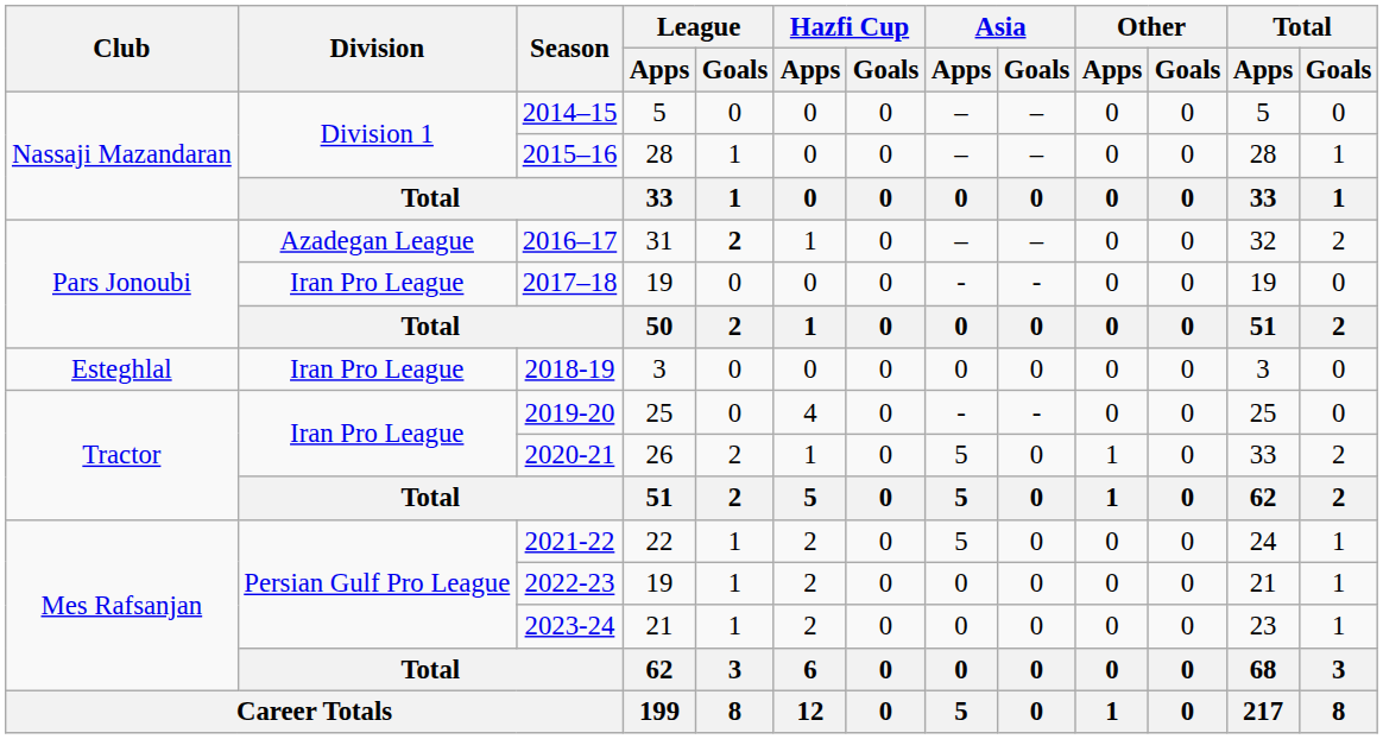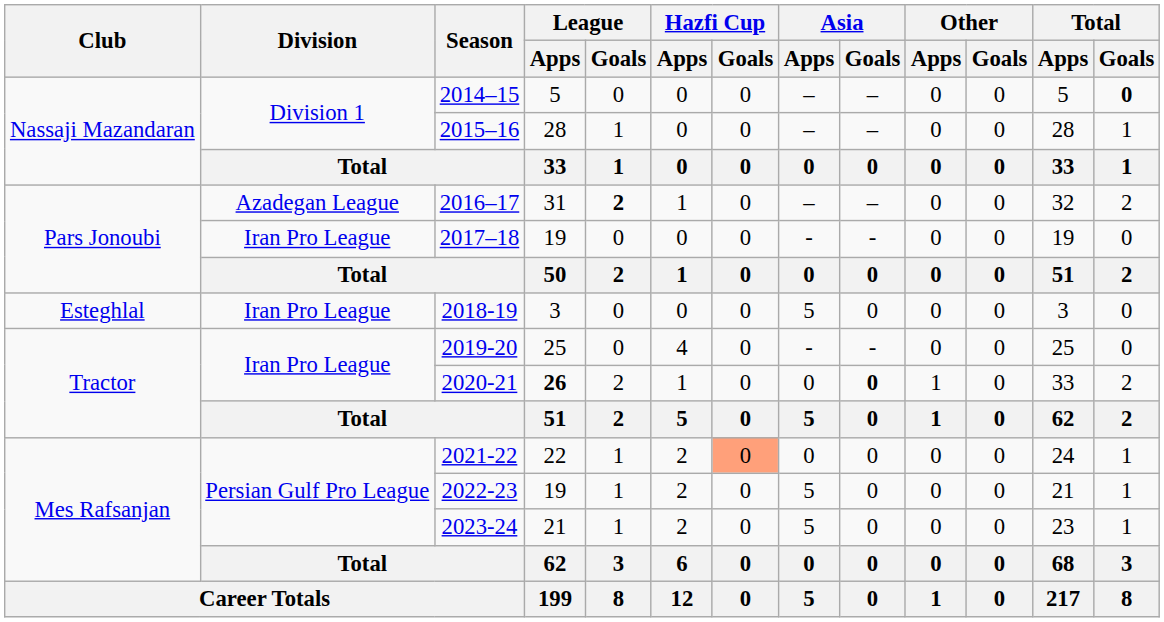 <table class="wikitable" style="text-align: center;">
 <tr>
 <th rowspan="2">Club</th>
 <th rowspan="2">Division</th>
 <th rowspan="2">Season</th>
 <th colspan="2">League</th>
 <th colspan="2"><a href='#'>Hazfi Cup</a></th>
 <th colspan="2"><a href='#'>Asia</a></th>
 <th colspan=2>Other</th>
 <th colspan="2">Total</th>
 </tr>
 <tr>
 <th>Apps</th>
 <th>Goals</th>
 <th>Apps</th>
 <th>Goals</th>
 <th>Apps</th>
 <th>Goals</th>
 <th>Apps</th>
 <th>Goals</th>
 <th>Apps</th>
 <th>Goals</th>
 </tr>
 <tr>
 <td rowspan="3"><a href='#'>Nassaji Mazandaran</a></td>
 <td rowspan="2"><a href='#'>Division 1</a></td>
 <td><a href='#'>2014–15</a></td>
 <td>5</td>
 <td>0</td>
 <td>0</td>
 <td>0</td>
 <td>–</td>
 <td>–</td>
 <td>0</td>
 <td>0</td>
 <td>5</td>
-<td>0</td>
+<td><strong>0</strong></td>
 </tr>
 <tr>
 <td><a href='#'>2015–16</a></td>
 <td>28</td>
 <td>1</td>
 <td>0</td>
 <td>0</td>
 <td>–</td>
 <td>–</td>
 <td>0</td>
 <td>0</td>
 <td>28</td>
 <td>1</td>
 </tr>
 <tr>
 <th colspan=2>Total</th>
 <th>33</th>
 <th>1</th>
 <th>0</th>
 <th>0</th>
 <th>0</th>
 <th>0</th>
 <th>0</th>
 <th>0</th>
 <th>33</th>
 <th>1</th>
 </tr>
 <tr>
 <td rowspan="3"><a href='#'>Pars Jonoubi</a></td>
 <td><a href='#'>Azadegan League</a></td>
 <td><a href='#'>2016–17</a></td>
 <td>31</td>
 <td><strong>2</strong></td>
 <td>1</td>
 <td>0</td>
 <td>–</td>
 <td>–</td>
 <td>0</td>
 <td>0</td>
 <td>32</td>
 <td>2</td>
 </tr>
 <tr>
 <td rowspan="1"><a href='#'>Iran Pro League</a></td>
 <td><a href='#'>2017–18</a></td>
 <td>19</td>
 <td>0</td>
 <td>0</td>
 <td>0</td>
 <td>-</td>
 <td>-</td>
 <td>0</td>
 <td>0</td>
 <td>19</td>
 <td>0</td>
 </tr>
 <tr>
 <th colspan=2>Total</th>
 <th>50</th>
 <th>2</th>
 <th>1</th>
 <th>0</th>
 <th>0</th>
 <th>0</th>
 <th>0</th>
 <th>0</th>
 <th>51</th>
 <th>2</th>
 </tr>
 <tr>
 <td><a href='#'>Esteghlal</a></td>
 <td><a href='#'>Iran Pro League</a></td>
 <td><a href='#'>2018-19</a></td>
 <td>3</td>
 <td>0</td>
 <td>0</td>
 <td>0</td>
-<td>0</td>
+<td>5</td>
 <td>0</td>
 <td>0</td>
 <td>0</td>
 <td>3</td>
 <td>0</td>
 </tr>
 <tr>
 <td rowspan="3"><a href='#'>Tractor</a></td>
 <td rowspan="2"><a href='#'>Iran Pro League</a></td>
 <td><a href='#'>2019-20</a></td>
 <td>25</td>
 <td>0</td>
 <td>4</td>
 <td>0</td>
 <td>-</td>
 <td>-</td>
 <td>0</td>
 <td>0</td>
 <td>25</td>
 <td>0</td>
 </tr>
 <tr>
 <td><a href='#'>2020-21</a></td>
-<td>26</td>
+<td><strong>26</strong></td>
 <td>2</td>
 <td>1</td>
 <td>0</td>
-<td>5</td>
 <td>0</td>
+<td><strong>0</strong></td>
 <td>1</td>
 <td>0</td>
 <td>33</td>
 <td>2</td>
 </tr>
 <tr>
 <th colspan=2>Total</th>
 <th>51</th>
 <th>2</th>
 <th>5</th>
 <th>0</th>
 <th>5</th>
 <th>0</th>
 <th>1</th>
 <th>0</th>
 <th>62</th>
 <th>2</th>
 </tr>
 <tr>
 <td rowspan="4"><a href='#'>Mes Rafsanjan</a></td>
 <td rowspan="3"><a href='#'>Persian Gulf Pro League</a></td>
 <td><a href='#'>2021-22</a></td>
 <td>22</td>
 <td>1</td>
 <td>2</td>
+<td style="background: lightsalmon;">0</td>
 <td>0</td>
-<td>5</td>
 <td>0</td>
 <td>0</td>
 <td>0</td>
 <td>24</td>
 <td>1</td>
 </tr>
 <tr>
 <td><a href='#'>2022-23</a></td>
 <td>19</td>
 <td>1</td>
 <td>2</td>
 <td>0</td>
-<td>0</td>
+<td>5</td>
 <td>0</td>
 <td>0</td>
 <td>0</td>
 <td>21</td>
 <td>1</td>
 </tr>
 <tr>
 <td><a href='#'>2023-24</a></td>
 <td>21</td>
 <td>1</td>
 <td>2</td>
 <td>0</td>
-<td>0</td>
+<td>5</td>
 <td>0</td>
 <td>0</td>
 <td>0</td>
 <td>23</td>
 <td>1</td>
 </tr>
 <tr>
 <th colspan=2>Total</th>
 <th>62</th>
 <th>3</th>
 <th>6</th>
 <th>0</th>
 <th>0</th>
 <th>0</th>
 <th>0</th>
 <th>0</th>
 <th>68</th>
 <th>3</th>
 </tr>
 <tr>
 <th colspan=3>Career Totals</th>
 <th>199</th>
 <th>8</th>
 <th>12</th>
 <th>0</th>
 <th>5</th>
 <th>0</th>
 <th>1</th>
 <th>0</th>
 <th>217</th>
 <th>8</th>
 </tr>
 </table>
